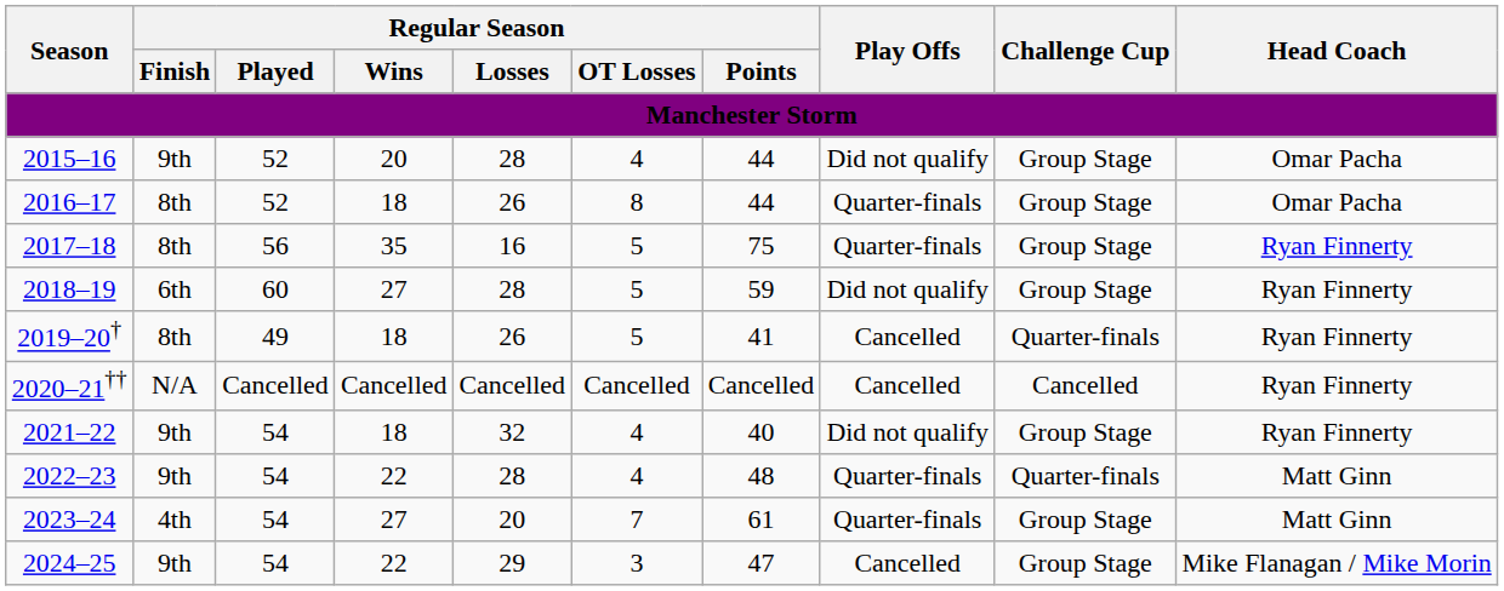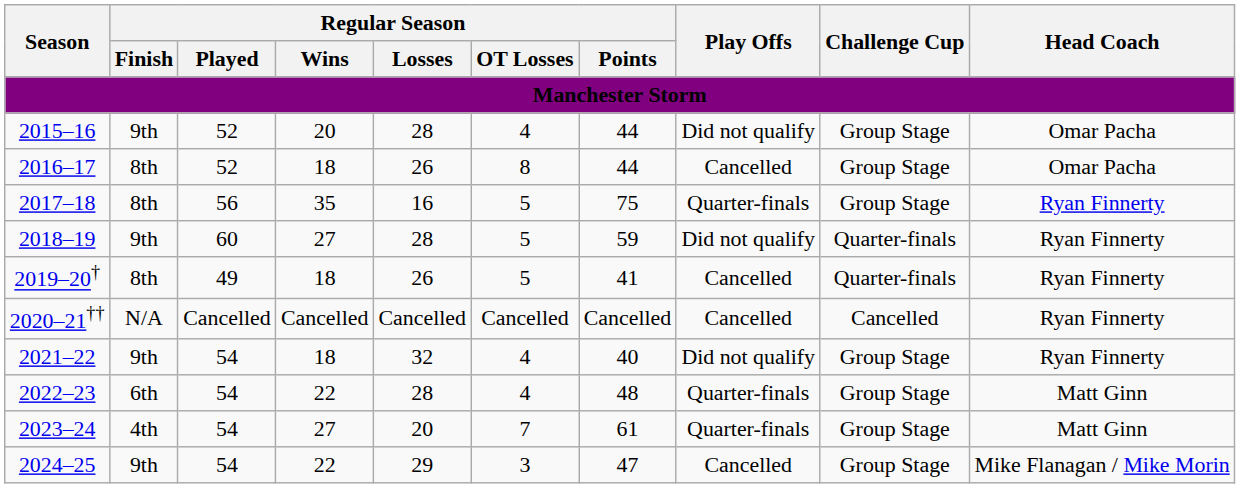 <table class="wikitable" style="font-size:95%;">
 <tr bgcolor="#efefef">
 <th rowspan="2">Season</th>
 <th colspan="6">Regular Season</th>
 <th rowspan="2">Play Offs</th>
 <th rowspan="2">Challenge Cup</th>
 <th rowspan="2">Head Coach</th>
 </tr>
 <tr>
 <th>Finish</th>
 <th>Played</th>
 <th>Wins</th>
 <th>Losses</th>
 <th>OT Losses</th>
 <th>Points</th>
 </tr>
 <tr>
 <td colspan="13" align=center bgcolor=Purple><span><strong>Manchester Storm</strong></span></td>
 </tr>
 <tr>
 <td style="text-align:center;"><a href='#'>2015–16</a></td>
 <td style="text-align:center;">9th</td>
 <td style="text-align:center;">52</td>
 <td style="text-align:center;">20</td>
 <td style="text-align:center;">28</td>
 <td style="text-align:center;">4</td>
 <td style="text-align:center;">44</td>
 <td style="text-align:center;">Did not qualify</td>
 <td style="text-align:center;">Group Stage</td>
 <td style="text-align:center;">Omar Pacha</td>
 </tr>
 <tr>
 <td style="text-align:center;"><a href='#'>2016–17</a></td>
 <td style="text-align:center;">8th</td>
 <td style="text-align:center;">52</td>
 <td style="text-align:center;">18</td>
 <td style="text-align:center;">26</td>
 <td style="text-align:center;">8</td>
 <td style="text-align:center;">44</td>
-<td style="text-align:center;">Quarter-finals</td>
+<td style="text-align:center;">Cancelled</td>
 <td style="text-align:center;">Group Stage</td>
 <td style="text-align:center;">Omar Pacha</td>
 </tr>
 <tr>
 <td style="text-align:center;"><a href='#'>2017–18</a></td>
 <td style="text-align:center;">8th</td>
 <td style="text-align:center;">56</td>
 <td style="text-align:center;">35</td>
 <td style="text-align:center;">16</td>
 <td style="text-align:center;">5</td>
 <td style="text-align:center;">75</td>
 <td style="text-align:center;">Quarter-finals</td>
 <td style="text-align:center;">Group Stage</td>
 <td style="text-align:center;"><a href='#'>Ryan Finnerty</a></td>
 </tr>
 <tr>
 <td style="text-align:center;"><a href='#'>2018–19</a></td>
-<td style="text-align:center;">6th</td>
+<td style="text-align:center;">9th</td>
 <td style="text-align:center;">60</td>
 <td style="text-align:center;">27</td>
 <td style="text-align:center;">28</td>
 <td style="text-align:center;">5</td>
 <td style="text-align:center;">59</td>
 <td style="text-align:center;">Did not qualify</td>
-<td style="text-align:center;">Group Stage</td>
+<td style="text-align:center;">Quarter-finals</td>
 <td style="text-align:center;">Ryan Finnerty</td>
 </tr>
 <tr>
 <td style="text-align:center;"><a href='#'>2019–20</a><sup>†</sup></td>
 <td style="text-align:center;">8th</td>
 <td style="text-align:center;">49</td>
 <td style="text-align:center;">18</td>
 <td style="text-align:center;">26</td>
 <td style="text-align:center;">5</td>
 <td style="text-align:center;">41</td>
 <td style="text-align:center;">Cancelled</td>
 <td style="text-align:center;">Quarter-finals</td>
 <td style="text-align:center;">Ryan Finnerty</td>
 </tr>
 <tr>
 <td style="text-align:center;"><a href='#'>2020–21</a><sup>††</sup></td>
 <td style="text-align:center;">N/A</td>
 <td style="text-align:center;">Cancelled</td>
 <td style="text-align:center;">Cancelled</td>
 <td style="text-align:center;">Cancelled</td>
 <td style="text-align:center;">Cancelled</td>
 <td style="text-align:center;">Cancelled</td>
 <td style="text-align:center;">Cancelled</td>
 <td style="text-align:center;">Cancelled</td>
 <td style="text-align:center;">Ryan Finnerty</td>
 </tr>
 <tr>
 <td style="text-align:center;"><a href='#'>2021–22</a></td>
 <td style="text-align:center;">9th</td>
 <td style="text-align:center;">54</td>
 <td style="text-align:center;">18</td>
 <td style="text-align:center;">32</td>
 <td style="text-align:center;">4</td>
 <td style="text-align:center;">40</td>
 <td style="text-align:center;">Did not qualify</td>
 <td style="text-align:center;">Group Stage</td>
 <td style="text-align:center;">Ryan Finnerty</td>
 </tr>
 <tr>
 <td style="text-align:center;"><a href='#'>2022–23</a></td>
-<td style="text-align:center;">9th</td>
+<td style="text-align:center;">6th</td>
 <td style="text-align:center;">54</td>
 <td style="text-align:center;">22</td>
 <td style="text-align:center;">28</td>
 <td style="text-align:center;">4</td>
 <td style="text-align:center;">48</td>
 <td style="text-align:center;">Quarter-finals</td>
-<td style="text-align:center;">Quarter-finals</td>
+<td style="text-align:center;">Group Stage</td>
 <td style="text-align:center;">Matt Ginn</td>
 </tr>
 <tr>
 <td style="text-align:center;"><a href='#'>2023–24</a></td>
 <td style="text-align:center;">4th</td>
 <td style="text-align:center;">54</td>
 <td style="text-align:center;">27</td>
 <td style="text-align:center;">20</td>
 <td style="text-align:center;">7</td>
 <td style="text-align:center;">61</td>
 <td style="text-align:center;">Quarter-finals</td>
 <td style="text-align:center;">Group Stage</td>
 <td style="text-align:center;">Matt Ginn</td>
 </tr>
 <tr>
 <td style="text-align:center;"><a href='#'>2024–25</a></td>
 <td style="text-align:center;">9th</td>
 <td style="text-align:center;">54</td>
 <td style="text-align:center;">22</td>
 <td style="text-align:center;">29</td>
 <td style="text-align:center;">3</td>
 <td style="text-align:center;">47</td>
 <td style="text-align:center;">Cancelled</td>
 <td style="text-align:center;">Group Stage</td>
 <td style="text-align:center;">Mike Flanagan / <a href='#'>Mike Morin</a></td>
 </tr>
 </table>
